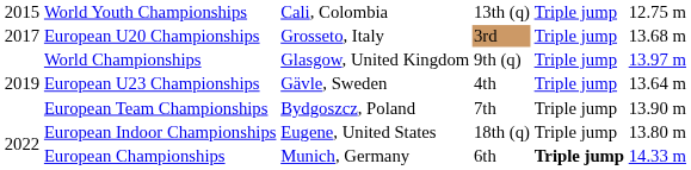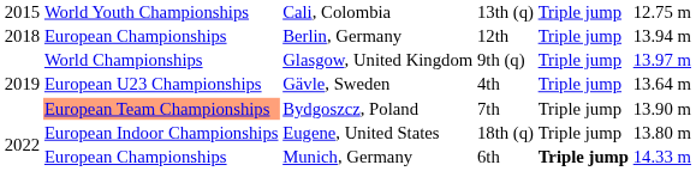 <table>
 <tr>
 <td>2015</td>
 <td><a href='#'>World Youth Championships</a></td>
 <td><a href='#'>Cali</a>, Colombia</td>
 <td>13th (q)</td>
 <td><a href='#'>Triple jump</a></td>
 <td>12.75 m </td>
 </tr>
 <tr>
-<td>2017</td>
-<td><a href='#'>European U20 Championships</a></td>
-<td><a href='#'>Grosseto</a>, Italy</td>
-<td bgcolor=cc9966>3rd</td>
+<td>2018</td>
+<td><a href='#'>European Championships</a></td>
+<td><a href='#'>Berlin</a>, Germany</td>
+<td>12th</td>
 <td><a href='#'>Triple jump</a></td>
-<td>13.68 m </td>
+<td>13.94 m</td>
 </tr>
 <tr>
 <td rowspan=3>2019</td>
 <td><a href='#'>World Championships</a></td>
 <td><a href='#'>Glasgow</a>, United Kingdom</td>
 <td>9th (q)</td>
 <td><a href='#'>Triple jump</a></td>
 <td><a href='#'>13.97 m</a></td>
 </tr>
 <tr>
 <td><a href='#'>European U23 Championships</a></td>
 <td><a href='#'>Gävle</a>, Sweden</td>
 <td>4th</td>
 <td><a href='#'>Triple jump</a></td>
 <td>13.64 m</td>
 </tr>
 <tr>
-<td><a href='#'>European Team Championships</a></td>
+<td style="background: lightsalmon;"><a href='#'>European Team Championships</a></td>
 <td><a href='#'>Bydgoszcz</a>, Poland</td>
 <td>7th</td>
 <td>Triple jump</td>
 <td>13.90 m</td>
 </tr>
 <tr>
 <td rowspan=2>2022</td>
 <td><a href='#'>European Indoor Championships</a></td>
 <td><a href='#'>Eugene</a>, United States</td>
 <td>18th (q)</td>
 <td>Triple jump</td>
 <td>13.80 m</td>
 </tr>
 <tr>
 <td><a href='#'>European Championships</a></td>
 <td><a href='#'>Munich</a>, Germany</td>
 <td>6th</td>
 <td><strong>Triple jump</strong></td>
 <td><a href='#'>14.33 m</a></td>
 </tr>
 </table>
